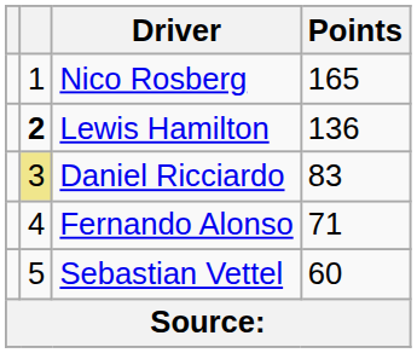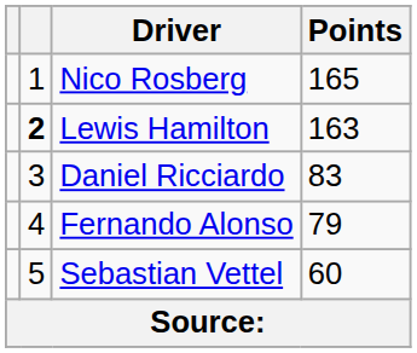 <table class="wikitable" style="font-size: 85%;">
 <tr>
 <th></th>
 <th></th>
 <th>Driver</th>
 <th>Points</th>
 </tr>
 <tr>
 <td></td>
 <td align="center">1</td>
 <td> <a href='#'>Nico Rosberg</a></td>
 <td>165</td>
 </tr>
 <tr>
 <td></td>
 <td align="center"><strong>2</strong></td>
 <td> <a href='#'>Lewis Hamilton</a></td>
-<td>136</td>
+<td>163</td>
 </tr>
 <tr>
 <td></td>
-<td align="center" style="background: khaki;">3</td>
+<td align="center">3</td>
 <td> <a href='#'>Daniel Ricciardo</a></td>
 <td>83</td>
 </tr>
 <tr>
 <td></td>
 <td align="center">4</td>
 <td> <a href='#'>Fernando Alonso</a></td>
-<td>71</td>
+<td>79</td>
 </tr>
 <tr>
 <td></td>
 <td align="center">5</td>
 <td> <a href='#'>Sebastian Vettel</a></td>
 <td>60</td>
 </tr>
 <tr>
 <th colspan=4>Source: </th>
 </tr>
 </table>
